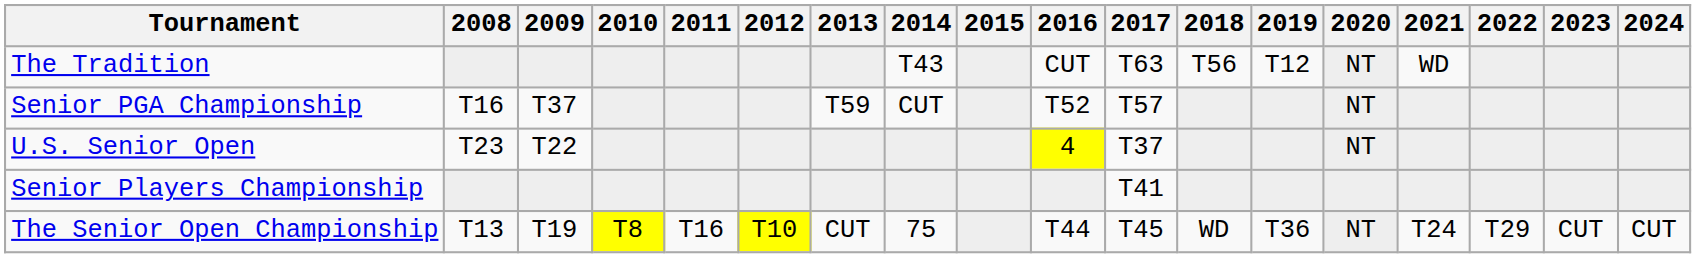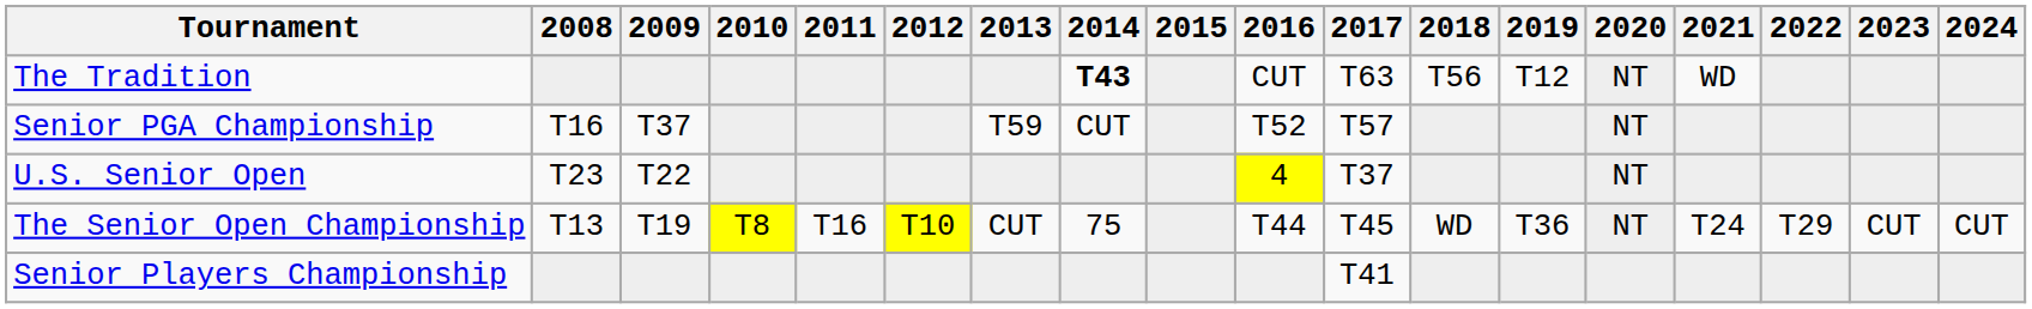 <table class="wikitable" style="font-size:95%;text-align:center;">
 <tr>
 <th>Tournament</th>
 <th>2008</th>
 <th>2009</th>
 <th>2010</th>
 <th>2011</th>
 <th>2012</th>
 <th>2013</th>
 <th>2014</th>
 <th>2015</th>
 <th>2016</th>
 <th>2017</th>
 <th>2018</th>
 <th>2019</th>
 <th>2020</th>
 <th>2021</th>
 <th>2022</th>
 <th>2023</th>
 <th>2024</th>
 </tr>
 <tr>
 <td align=left><a href='#'>The Tradition</a></td>
 <td style="background:#eeeeee;"></td>
 <td style="background:#eeeeee;"></td>
 <td style="background:#eeeeee;"></td>
 <td style="background:#eeeeee;"></td>
 <td style="background:#eeeeee;"></td>
 <td style="background:#eeeeee;"></td>
-<td>T43</td>
+<td><strong>T43</strong></td>
 <td style="background:#eeeeee;"></td>
 <td>CUT</td>
 <td>T63</td>
 <td>T56</td>
 <td>T12</td>
 <td style="background:#eeeeee;">NT</td>
 <td>WD</td>
 <td style="background:#eeeeee;"></td>
 <td style="background:#eeeeee;"></td>
 <td style="background:#eeeeee;"></td>
 </tr>
 <tr>
 <td align=left><a href='#'>Senior PGA Championship</a></td>
 <td>T16</td>
 <td>T37</td>
 <td style="background:#eeeeee;"></td>
 <td style="background:#eeeeee;"></td>
 <td style="background:#eeeeee;"></td>
 <td>T59</td>
 <td>CUT</td>
 <td style="background:#eeeeee;"></td>
 <td>T52</td>
 <td>T57</td>
 <td style="background:#eeeeee;"></td>
 <td style="background:#eeeeee;"></td>
 <td style="background:#eeeeee;">NT</td>
 <td style="background:#eeeeee;"></td>
 <td style="background:#eeeeee;"></td>
 <td style="background:#eeeeee;"></td>
 <td style="background:#eeeeee;"></td>
 </tr>
 <tr>
 <td align=left><a href='#'>U.S. Senior Open</a></td>
 <td>T23</td>
 <td>T22</td>
 <td style="background:#eeeeee;"></td>
 <td style="background:#eeeeee;"></td>
 <td style="background:#eeeeee;"></td>
 <td style="background:#eeeeee;"></td>
 <td style="background:#eeeeee;"></td>
 <td style="background:#eeeeee;"></td>
 <td style="background:yellow;">4</td>
 <td>T37</td>
 <td style="background:#eeeeee;"></td>
 <td style="background:#eeeeee;"></td>
 <td style="background:#eeeeee;">NT</td>
 <td style="background:#eeeeee;"></td>
 <td style="background:#eeeeee;"></td>
 <td style="background:#eeeeee;"></td>
 <td style="background:#eeeeee;"></td>
 </tr>
 <tr>
+<td align=left><a href='#'>The Senior Open Championship</a></td>
+<td>T13</td>
+<td>T19</td>
+<td style="background:yellow;">T8</td>
+<td>T16</td>
+<td style="background:yellow;">T10</td>
+<td>CUT</td>
+<td>75</td>
+<td style="background:#eeeeee;"></td>
+<td>T44</td>
+<td>T45</td>
+<td>WD</td>
+<td>T36</td>
+<td style="background:#eeeeee;">NT</td>
+<td>T24</td>
+<td>T29</td>
+<td>CUT</td>
+<td>CUT</td>
+</tr>
+<tr>
 <td align=left><a href='#'>Senior Players Championship</a></td>
 <td style="background:#eeeeee;"></td>
 <td style="background:#eeeeee;"></td>
 <td style="background:#eeeeee;"></td>
 <td style="background:#eeeeee;"></td>
 <td style="background:#eeeeee;"></td>
 <td style="background:#eeeeee;"></td>
 <td style="background:#eeeeee;"></td>
 <td style="background:#eeeeee;"></td>
 <td style="background:#eeeeee;"></td>
 <td>T41</td>
 <td style="background:#eeeeee;"></td>
 <td style="background:#eeeeee;"></td>
 <td style="background:#eeeeee;"></td>
 <td style="background:#eeeeee;"></td>
 <td style="background:#eeeeee;"></td>
 <td style="background:#eeeeee;"></td>
 <td style="background:#eeeeee;"></td>
 </tr>
-<tr>
-<td align=left><a href='#'>The Senior Open Championship</a></td>
-<td>T13</td>
-<td>T19</td>
-<td style="background:yellow;">T8</td>
-<td>T16</td>
-<td style="background:yellow;">T10</td>
-<td>CUT</td>
-<td>75</td>
-<td style="background:#eeeeee;"></td>
-<td>T44</td>
-<td>T45</td>
-<td>WD</td>
-<td>T36</td>
-<td style="background:#eeeeee;">NT</td>
-<td>T24</td>
-<td>T29</td>
-<td>CUT</td>
-<td>CUT</td>
-</tr>
 </table>
